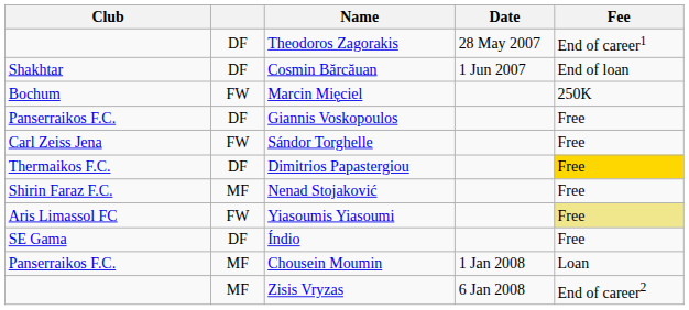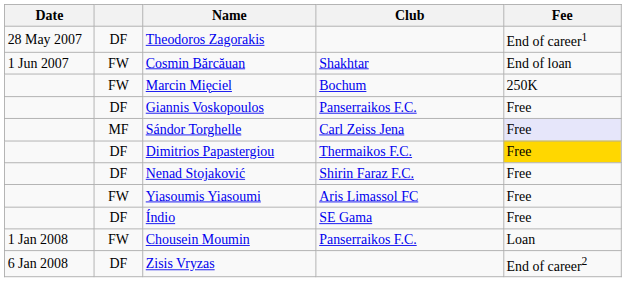 <table class="wikitable plainrowheaders">
 <tr>
-<th scope="col" style="width:13em;">Club</th>
+<th scope="col" style="width:6em;">Date</th>
 <th scope="col" style="width:3em;"></th>
 <th scope="col" style="width:12em;">Name</th>
-<th scope="col" style="width:6em;">Date</th>
+<th scope="col" style="width:13em;">Club</th>
 <th scope="col" style="width:8em;">Fee</th>
+</tr>
+<tr>
+<td>28 May 2007</td>
+<td align="center">DF</td>
+<td> <a href='#'>Theodoros Zagorakis</a></td>
+<td></td>
+<td>End of career<sup>1</sup></td>
+</tr>
+<tr>
+<td>1 Jun 2007</td>
+<td align="center">FW</td>
+<td> <a href='#'>Cosmin Bărcăuan</a></td>
+<td> <a href='#'>Shakhtar</a></td>
+<td>End of loan</td>
+</tr>
+<tr>
+<td></td>
+<td align="center">FW</td>
+<td> <a href='#'>Marcin Mięciel</a></td>
+<td> <a href='#'>Bochum</a></td>
+<td>250K</td>
 </tr>
 <tr>
 <td></td>
 <td align="center">DF</td>
-<td> <a href='#'>Theodoros Zagorakis</a></td>
-<td>28 May 2007</td>
-<td>End of career<sup>1</sup></td>
-</tr>
-<tr>
-<td> <a href='#'>Shakhtar</a></td>
-<td align="center">DF</td>
-<td> <a href='#'>Cosmin Bărcăuan</a></td>
-<td>1 Jun 2007</td>
-<td>End of loan</td>
-</tr>
-<tr>
-<td> <a href='#'>Bochum</a></td>
-<td align="center">FW</td>
-<td> <a href='#'>Marcin Mięciel</a></td>
-<td></td>
-<td>250K</td>
-</tr>
-<tr>
+<td> <a href='#'>Giannis Voskopoulos</a></td>
 <td> <a href='#'>Panserraikos F.C.</a></td>
-<td align="center">DF</td>
-<td> <a href='#'>Giannis Voskopoulos</a></td>
-<td></td>
 <td>Free</td>
-</tr>
-<tr>
-<td> <a href='#'>Carl Zeiss Jena</a></td>
-<td align="center">FW</td>
-<td> <a href='#'>Sándor Torghelle</a></td>
-<td></td>
-<td>Free</td>
-</tr>
-<tr>
-<td> <a href='#'>Thermaikos F.C.</a></td>
-<td align="center">DF</td>
-<td> <a href='#'>Dimitrios Papastergiou</a></td>
-<td></td>
-<td style="background: gold;">Free</td>
-</tr>
-<tr>
-<td> <a href='#'>Shirin Faraz F.C.</a></td>
-<td align="center">MF</td>
-<td> <a href='#'>Nenad Stojaković</a></td>
-<td></td>
-<td>Free</td>
-</tr>
-<tr>
-<td> <a href='#'>Aris Limassol FC</a></td>
-<td align="center">FW</td>
-<td> <a href='#'>Yiasoumis Yiasoumi</a></td>
-<td></td>
-<td style="background: khaki;">Free</td>
-</tr>
-<tr>
-<td> <a href='#'>SE Gama</a></td>
-<td align="center">DF</td>
-<td> <a href='#'>Índio</a></td>
-<td></td>
-<td>Free</td>
-</tr>
-<tr>
-<td> <a href='#'>Panserraikos F.C.</a></td>
-<td align="center">MF</td>
-<td> <a href='#'>Chousein Moumin</a></td>
-<td>1 Jan 2008</td>
-<td>Loan</td>
 </tr>
 <tr>
 <td></td>
 <td align="center">MF</td>
+<td> <a href='#'>Sándor Torghelle</a></td>
+<td> <a href='#'>Carl Zeiss Jena</a></td>
+<td style="background: lavender;">Free</td>
+</tr>
+<tr>
+<td></td>
+<td align="center">DF</td>
+<td> <a href='#'>Dimitrios Papastergiou</a></td>
+<td> <a href='#'>Thermaikos F.C.</a></td>
+<td style="background: gold;">Free</td>
+</tr>
+<tr>
+<td></td>
+<td align="center">DF</td>
+<td> <a href='#'>Nenad Stojaković</a></td>
+<td> <a href='#'>Shirin Faraz F.C.</a></td>
+<td>Free</td>
+</tr>
+<tr>
+<td></td>
+<td align="center">FW</td>
+<td> <a href='#'>Yiasoumis Yiasoumi</a></td>
+<td> <a href='#'>Aris Limassol FC</a></td>
+<td>Free</td>
+</tr>
+<tr>
+<td></td>
+<td align="center">DF</td>
+<td> <a href='#'>Índio</a></td>
+<td> <a href='#'>SE Gama</a></td>
+<td>Free</td>
+</tr>
+<tr>
+<td>1 Jan 2008</td>
+<td align="center">FW</td>
+<td> <a href='#'>Chousein Moumin</a></td>
+<td> <a href='#'>Panserraikos F.C.</a></td>
+<td>Loan</td>
+</tr>
+<tr>
+<td>6 Jan 2008</td>
+<td align="center">DF</td>
 <td> <a href='#'>Zisis Vryzas</a></td>
-<td>6 Jan 2008</td>
+<td></td>
 <td>End of career<sup>2</sup></td>
 </tr>
 </table>
